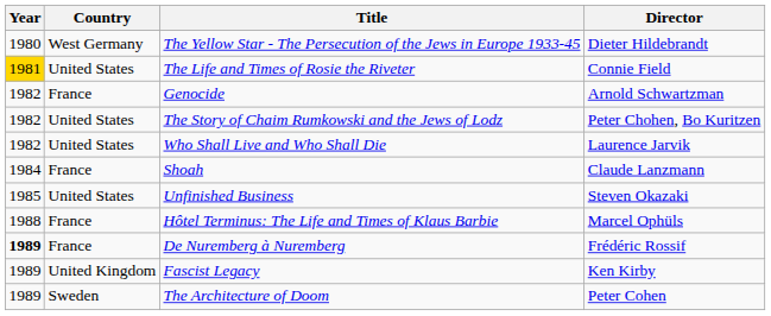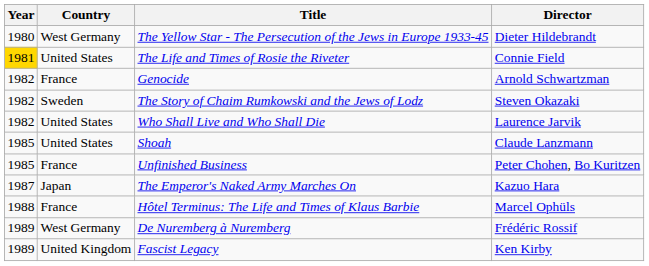 <table class="wikitable" border="1">
 <tr>
 <th>Year</th>
 <th>Country</th>
 <th>Title</th>
 <th>Director</th>
 </tr>
 <tr>
 <td>1980</td>
 <td>West Germany</td>
 <td><em><a href='#'>The Yellow Star - The Persecution of the Jews in Europe 1933-45</a></em></td>
 <td><a href='#'>Dieter Hildebrandt</a></td>
 </tr>
 <tr>
 <td style="background: gold;">1981</td>
 <td>United States</td>
 <td><em><a href='#'>The Life and Times of Rosie the Riveter</a></em></td>
 <td><a href='#'>Connie Field</a></td>
 </tr>
 <tr>
 <td>1982</td>
 <td>France</td>
 <td><em><a href='#'>Genocide</a></em></td>
 <td><a href='#'>Arnold Schwartzman</a></td>
 </tr>
 <tr>
 <td>1982</td>
-<td>United States</td>
+<td>Sweden</td>
 <td><em><a href='#'>The Story of Chaim Rumkowski and the Jews of Lodz</a></em></td>
-<td><a href='#'>Peter Chohen</a>, <a href='#'>Bo Kuritzen</a></td>
+<td><a href='#'>Steven Okazaki</a></td>
 </tr>
 <tr>
 <td>1982</td>
 <td>United States</td>
 <td><em><a href='#'>Who Shall Live and Who Shall Die</a></em></td>
 <td><a href='#'>Laurence Jarvik</a></td>
 </tr>
 <tr>
-<td>1984</td>
-<td>France</td>
+<td>1985</td>
+<td>United States</td>
 <td><em><a href='#'>Shoah</a></em></td>
 <td><a href='#'>Claude Lanzmann</a></td>
 </tr>
 <tr>
 <td>1985</td>
-<td>United States</td>
+<td>France</td>
 <td><em><a href='#'>Unfinished Business</a></em></td>
-<td><a href='#'>Steven Okazaki</a></td>
+<td><a href='#'>Peter Chohen</a>, <a href='#'>Bo Kuritzen</a></td>
+</tr>
+<tr>
+<td>1987</td>
+<td>Japan</td>
+<td><em><a href='#'>The Emperor's Naked Army Marches On</a></em></td>
+<td><a href='#'>Kazuo Hara</a></td>
 </tr>
 <tr>
 <td>1988</td>
 <td>France</td>
 <td><em><a href='#'>Hôtel Terminus: The Life and Times of Klaus Barbie</a></em></td>
 <td><a href='#'>Marcel Ophüls</a></td>
 </tr>
 <tr>
-<td><strong>1989</strong></td>
-<td>France</td>
+<td>1989</td>
+<td>West Germany</td>
 <td><em><a href='#'>De Nuremberg à Nuremberg</a></em></td>
 <td><a href='#'>Frédéric Rossif</a></td>
 </tr>
 <tr>
 <td>1989</td>
 <td>United Kingdom</td>
 <td><em><a href='#'>Fascist Legacy</a></em></td>
 <td><a href='#'>Ken Kirby</a></td>
 </tr>
-<tr>
-<td>1989</td>
-<td>Sweden</td>
-<td><em><a href='#'>The Architecture of Doom</a></em></td>
-<td><a href='#'>Peter Cohen</a></td>
-</tr>
 </table>
